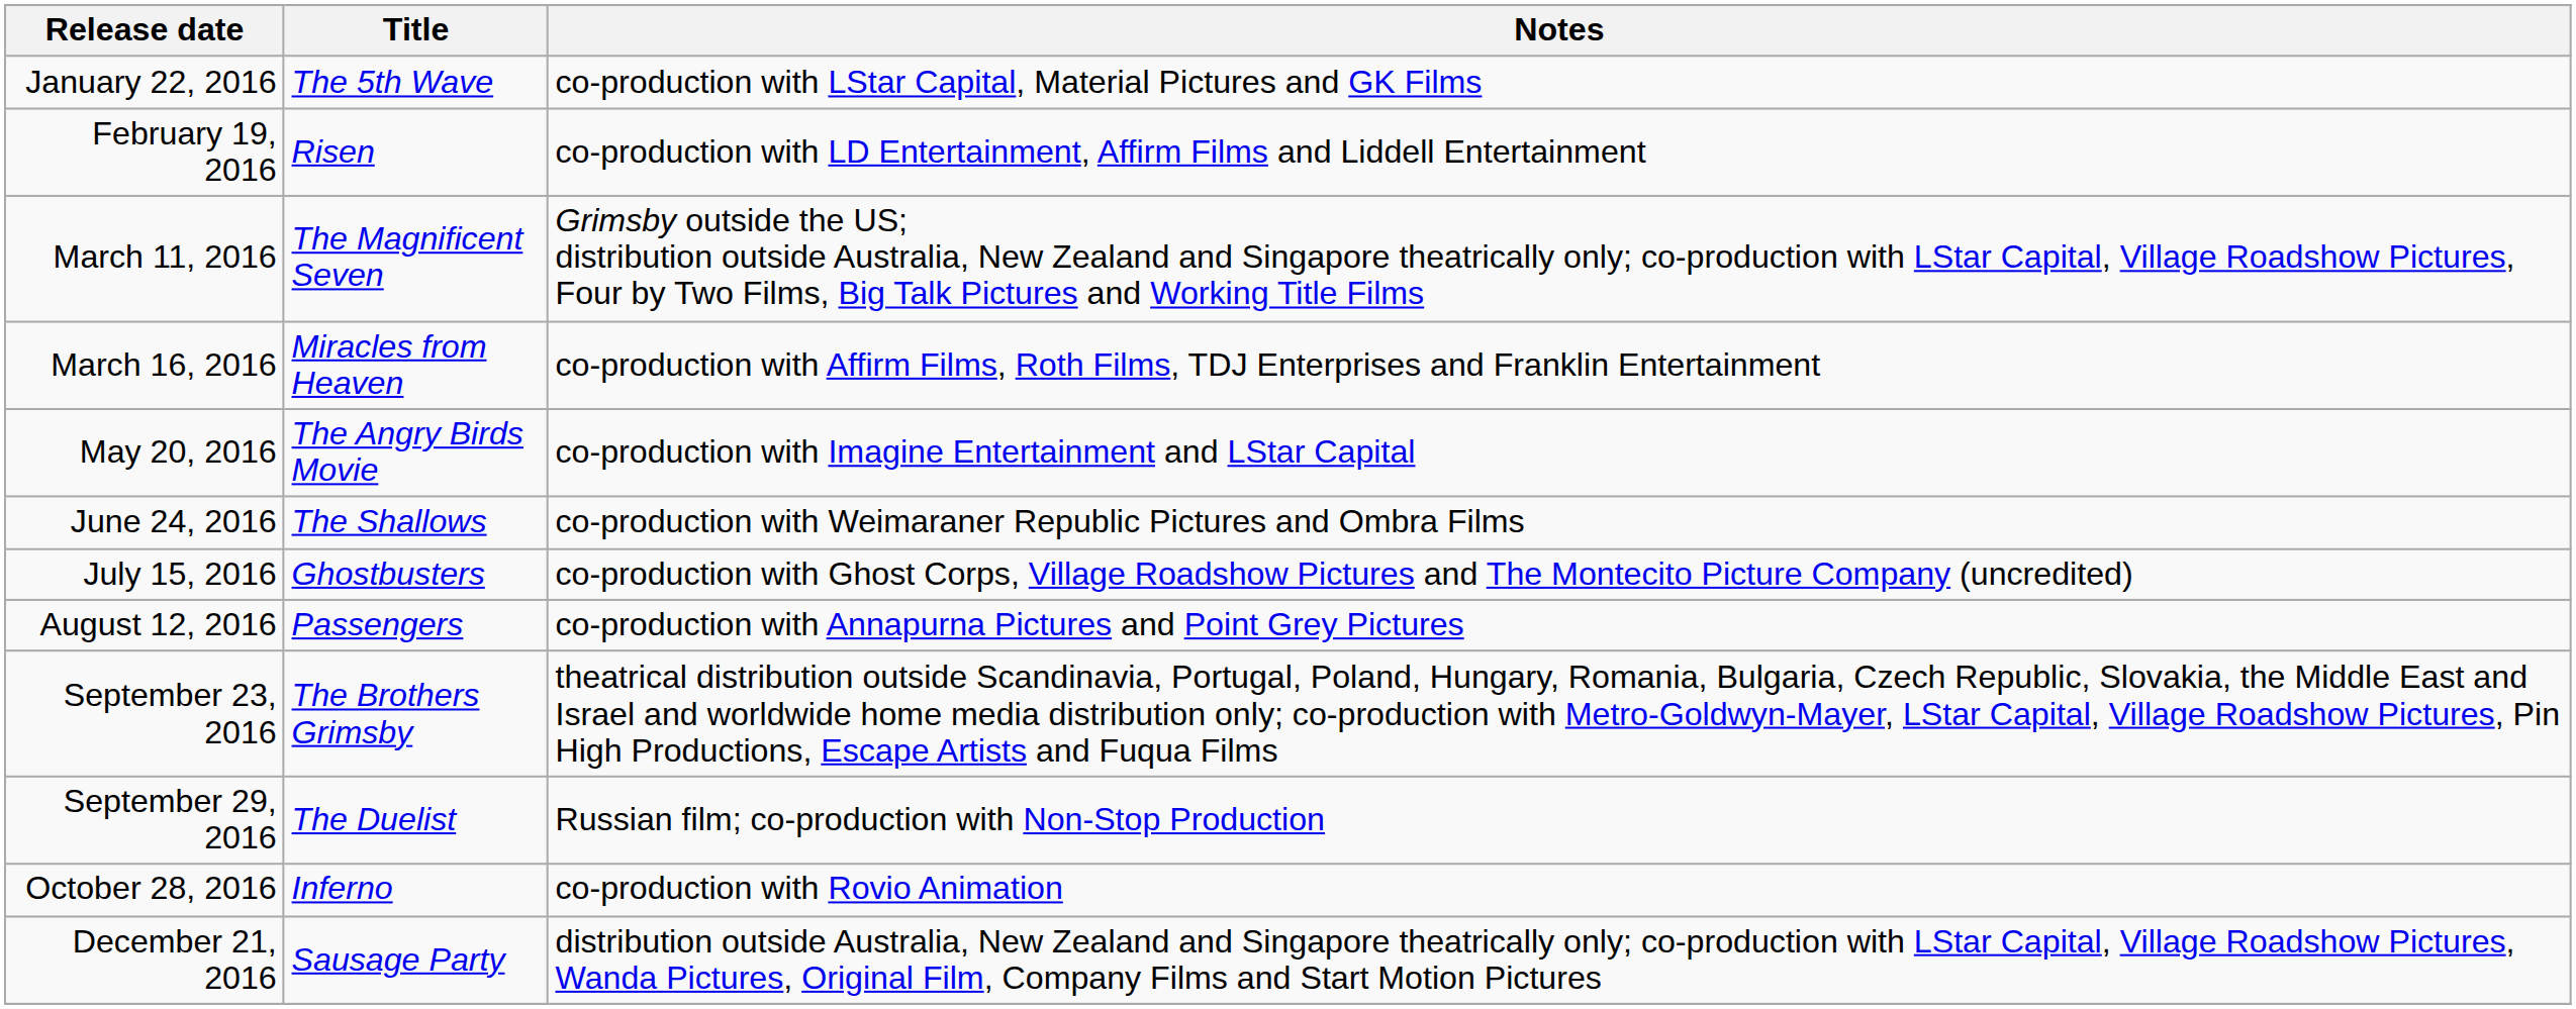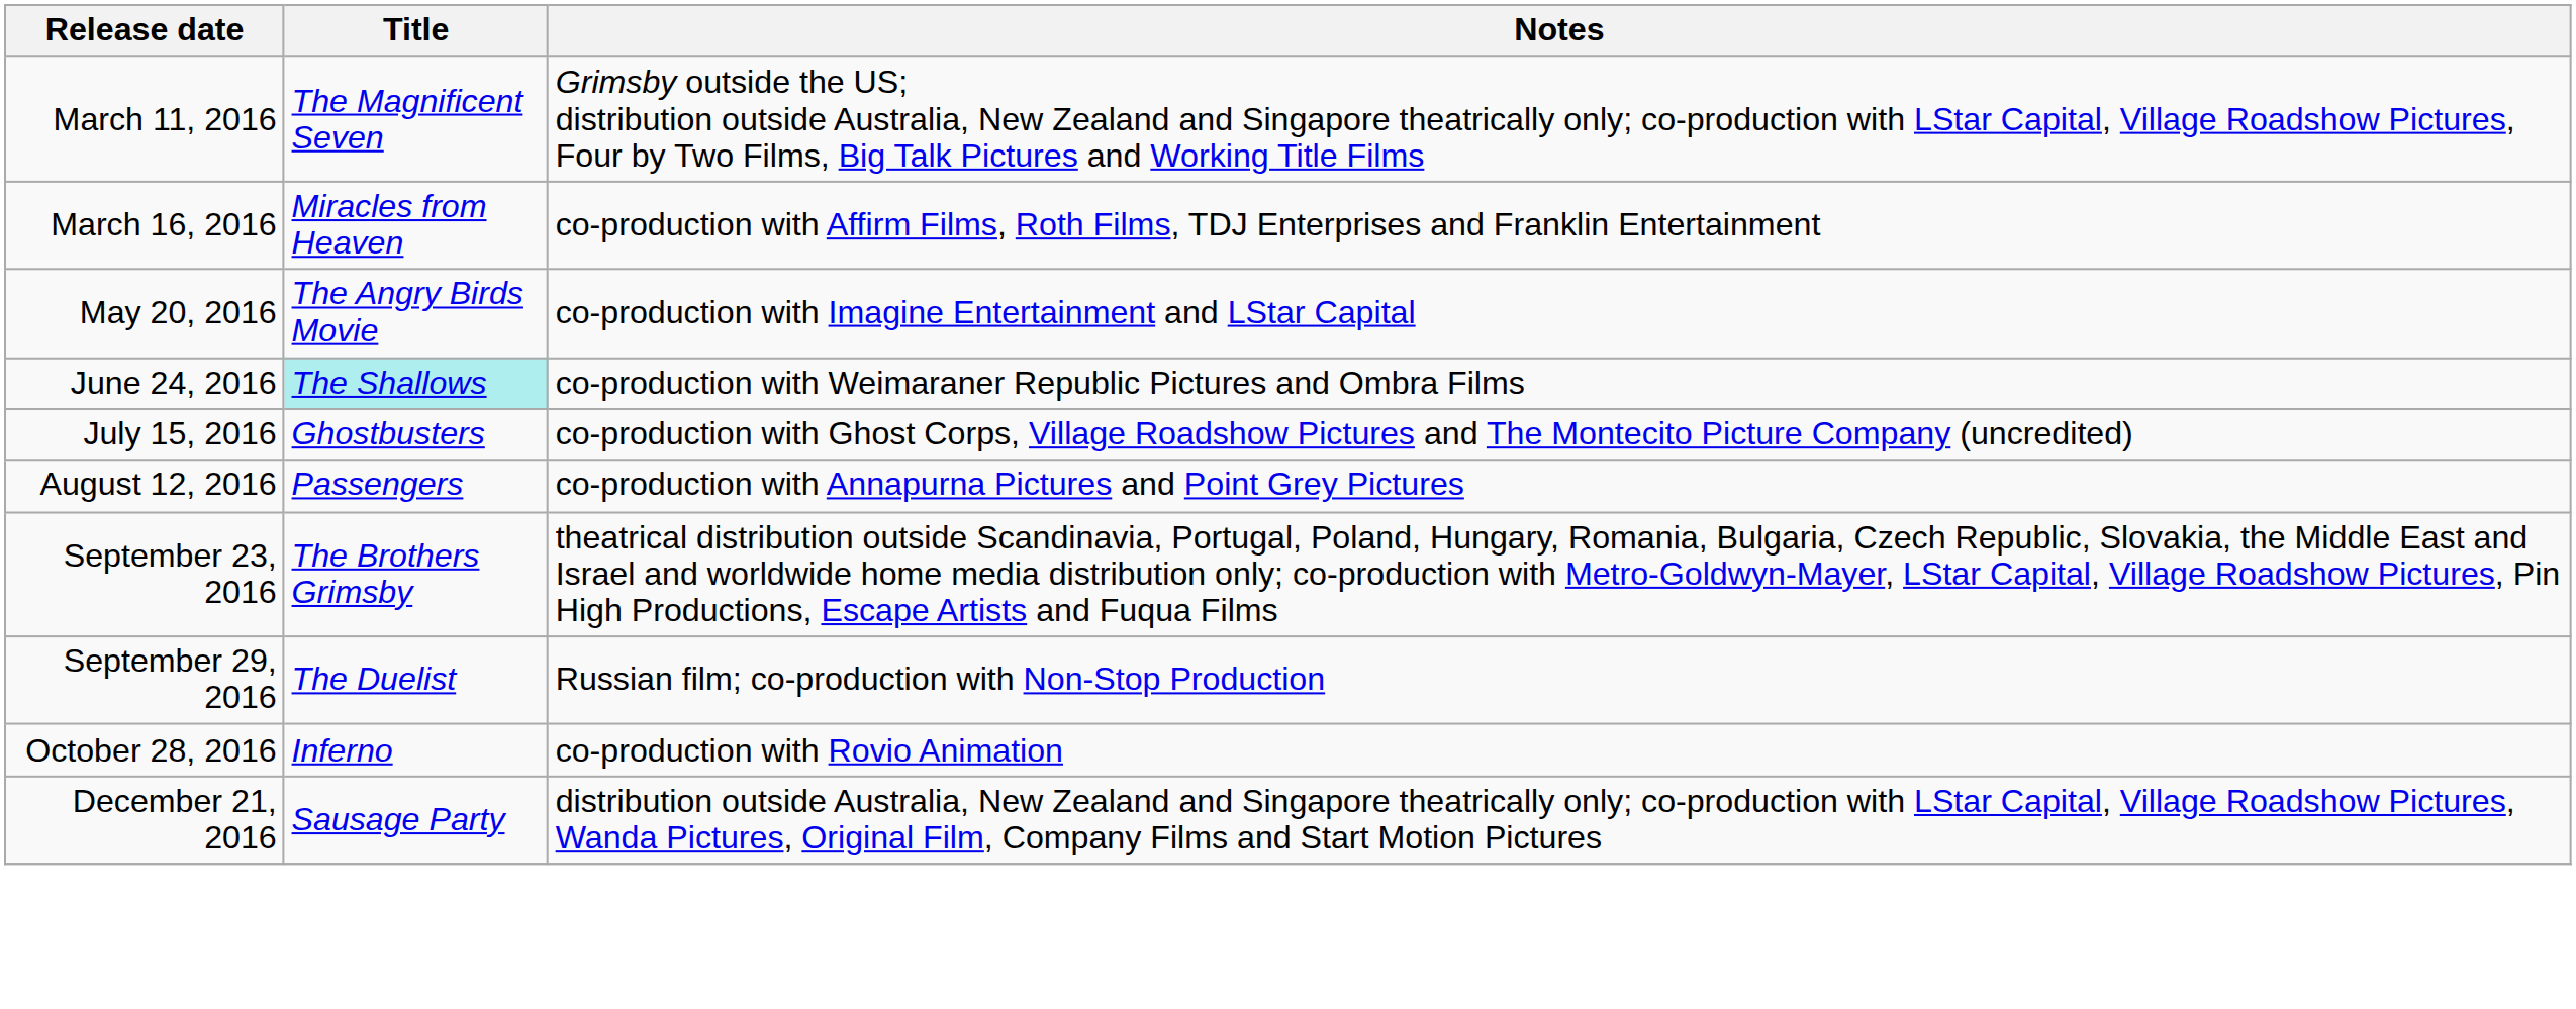 <table class="wikitable sortable" style="width:100%;">
 <tr>
 <th scope="col" style="width:130px;">Release date</th>
 <th>Title</th>
 <th>Notes</th>
-</tr>
-<tr>
-<td style="text-align:right;">January 22, 2016</td>
-<td><em><a href='#'>The 5th Wave</a></em></td>
-<td>co-production with <a href='#'>LStar Capital</a>, Material Pictures and <a href='#'>GK Films</a></td>
-</tr>
-<tr>
-<td style="text-align:right;">February 19, 2016</td>
-<td><em><a href='#'>Risen</a></em></td>
-<td>co-production with <a href='#'>LD Entertainment</a>, <a href='#'>Affirm Films</a> and Liddell Entertainment</td>
 </tr>
 <tr>
 <td style="text-align:right;">March 11, 2016</td>
 <td><em><a href='#'>The Magnificent Seven</a></em></td>
 <td><em>Grimsby</em> outside the US;<br>distribution outside Australia, New Zealand and Singapore theatrically only; co-production with <a href='#'>LStar Capital</a>, <a href='#'>Village Roadshow Pictures</a>, Four by Two Films, <a href='#'>Big Talk Pictures</a> and <a href='#'>Working Title Films</a></td>
 </tr>
 <tr>
 <td style="text-align:right;">March 16, 2016</td>
 <td><em><a href='#'>Miracles from Heaven</a></em></td>
 <td>co-production with <a href='#'>Affirm Films</a>, <a href='#'>Roth Films</a>, TDJ Enterprises and Franklin Entertainment</td>
 </tr>
 <tr>
 <td style="text-align:right;">May 20, 2016</td>
 <td><em><a href='#'>The Angry Birds Movie</a></em></td>
 <td>co-production with <a href='#'>Imagine Entertainment</a> and <a href='#'>LStar Capital</a></td>
 </tr>
 <tr>
 <td style="text-align:right;">June 24, 2016</td>
-<td><em><a href='#'>The Shallows</a></em></td>
+<td style="background: paleturquoise;"><em><a href='#'>The Shallows</a></em></td>
 <td>co-production with Weimaraner Republic Pictures and Ombra Films</td>
 </tr>
 <tr>
 <td style="text-align:right;">July 15, 2016</td>
 <td><em><a href='#'>Ghostbusters</a></em></td>
 <td>co-production with Ghost Corps, <a href='#'>Village Roadshow Pictures</a> and <a href='#'>The Montecito Picture Company</a> (uncredited)</td>
 </tr>
 <tr>
 <td style="text-align:right;">August 12, 2016</td>
 <td><em><a href='#'>Passengers</a></em></td>
 <td>co-production with <a href='#'>Annapurna Pictures</a> and <a href='#'>Point Grey Pictures</a></td>
 </tr>
 <tr>
 <td style="text-align:right;">September 23, 2016</td>
 <td><em><a href='#'>The Brothers Grimsby</a></em></td>
 <td>theatrical distribution outside Scandinavia, Portugal, Poland, Hungary, Romania, Bulgaria, Czech Republic, Slovakia, the Middle East and Israel and worldwide home media distribution only; co-production with <a href='#'>Metro-Goldwyn-Mayer</a>, <a href='#'>LStar Capital</a>, <a href='#'>Village Roadshow Pictures</a>, Pin High Productions, <a href='#'>Escape Artists</a> and Fuqua Films</td>
 </tr>
 <tr>
 <td style="text-align:right;">September 29, 2016</td>
 <td><em><a href='#'>The Duelist</a></em></td>
 <td>Russian film; co-production with <a href='#'>Non-Stop Production</a></td>
 </tr>
 <tr>
 <td style="text-align:right;">October 28, 2016</td>
 <td><em><a href='#'>Inferno</a></em></td>
 <td>co-production with <a href='#'>Rovio Animation</a></td>
 </tr>
 <tr>
 <td style="text-align:right;">December 21, 2016</td>
 <td><em><a href='#'>Sausage Party</a></em></td>
 <td>distribution outside Australia, New Zealand and Singapore theatrically only; co-production with <a href='#'>LStar Capital</a>, <a href='#'>Village Roadshow Pictures</a>, <a href='#'>Wanda Pictures</a>, <a href='#'>Original Film</a>, Company Films and Start Motion Pictures</td>
 </tr>
 <tr>
 </tr>
 </table>
